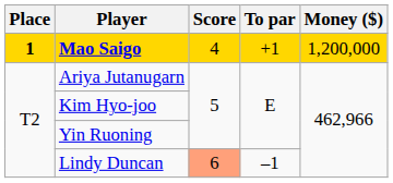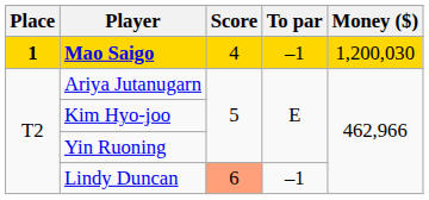 <table class=wikitable style="text-align:center">
 <tr>
 <th>Place</th>
 <th>Player</th>
 <th>Score</th>
 <th>To par</th>
 <th>Money ($)</th>
 </tr>
 <tr style="background:gold">
 <td><strong>1</strong></td>
 <td align=left> <strong><a href='#'>Mao Saigo</a></strong></td>
 <td>4</td>
-<td>+1</td>
-<td>1,200,000</td>
+<td>–1</td>
+<td>1,200,030</td>
 </tr>
 <tr>
 <td rowspan=4>T2</td>
 <td align=left> <a href='#'>Ariya Jutanugarn</a></td>
 <td rowspan=3>5</td>
 <td rowspan=3>E</td>
 <td rowspan=4>462,966</td>
 </tr>
 <tr>
 <td align=left> <a href='#'>Kim Hyo-joo</a></td>
 </tr>
 <tr>
 <td align=left> <a href='#'>Yin Ruoning</a></td>
 </tr>
 <tr>
 <td align=left> <a href='#'>Lindy Duncan</a></td>
 <td style="background: lightsalmon;">6</td>
 <td>–1</td>
 </tr>
 </table>
